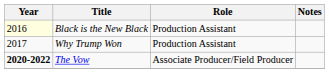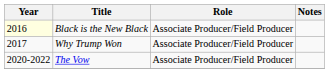 <table class="wikitable sortable">
 <tr>
 <th>Year</th>
 <th>Title</th>
 <th>Role</th>
 <th>Notes</th>
 </tr>
 <tr>
 <td style="background: lightyellow;">2016</td>
 <td><em>Black is the New Black</em></td>
-<td>Production Assistant</td>
+<td>Associate Producer/Field Producer</td>
 <td></td>
 </tr>
 <tr>
 <td>2017</td>
 <td><em>Why Trump Won</em></td>
-<td>Production Assistant</td>
+<td>Associate Producer/Field Producer</td>
 <td></td>
 </tr>
 <tr>
-<td><strong>2020-2022</strong></td>
+<td>2020-2022</td>
 <td><a href='#'><em>The Vow</em></a></td>
 <td>Associate Producer/Field Producer</td>
 <td></td>
 </tr>
 <tr>
 </tr>
 </table>
